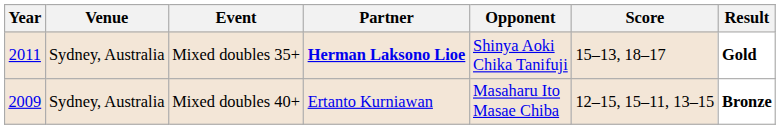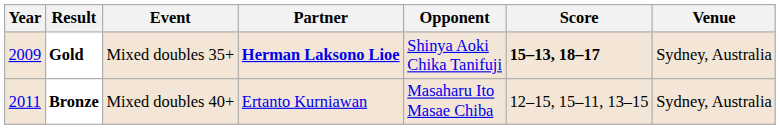 <table class="sortable wikitable" style="font-size: 90%;">
 <tr>
 <th>Year</th>
-<th>Venue</th>
+<th>Result</th>
 <th>Event</th>
 <th>Partner</th>
 <th>Opponent</th>
 <th>Score</th>
-<th>Result</th>
+<th>Venue</th>
+</tr>
+<tr style="background:#F3E6D7">
+<td align="center"><a href='#'>2009</a></td>
+<td style="text-align:left; background:white"> <strong>Gold</strong></td>
+<td align="left">Mixed doubles 35+</td>
+<td align="left"><strong> <a href='#'>Herman Laksono Lioe</a></strong></td>
+<td align="left"> <a href='#'>Shinya Aoki</a><br> <a href='#'>Chika Tanifuji</a></td>
+<td align="left"><strong>15–13, 18–17</strong></td>
+<td align="left">Sydney, Australia</td>
 </tr>
 <tr style="background:#F3E6D7">
 <td align="center"><a href='#'>2011</a></td>
-<td align="left">Sydney, Australia</td>
-<td align="left">Mixed doubles 35+</td>
-<td align="left"><strong> <a href='#'>Herman Laksono Lioe</a></strong></td>
-<td align="left"> <a href='#'>Shinya Aoki</a><br> <a href='#'>Chika Tanifuji</a></td>
-<td align="left">15–13, 18–17</td>
-<td style="text-align:left; background:white"> <strong>Gold</strong></td>
-</tr>
-<tr style="background:#F3E6D7">
-<td align="center"><a href='#'>2009</a></td>
-<td align="left">Sydney, Australia</td>
+<td style="text-align:left; background:white"> <strong>Bronze</strong></td>
 <td align="left">Mixed doubles 40+</td>
 <td align="left"> <a href='#'>Ertanto Kurniawan</a></td>
 <td align="left"> <a href='#'>Masaharu Ito</a><br> <a href='#'>Masae Chiba</a></td>
 <td align="left">12–15, 15–11, 13–15</td>
-<td style="text-align:left; background:white"> <strong>Bronze</strong></td>
+<td align="left">Sydney, Australia</td>
 </tr>
 </table>
